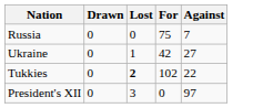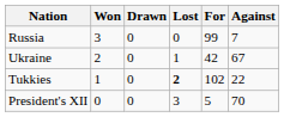 <table class="wikitable">
 <tr>
 <th>Nation</th>
+<th>Won</th>
 <th>Drawn</th>
 <th>Lost</th>
 <th>For</th>
 <th>Against</th>
 </tr>
 <tr>
 <td>Russia</td>
+<td>3</td>
 <td>0</td>
 <td>0</td>
-<td>75</td>
+<td>99</td>
 <td>7</td>
 </tr>
 <tr>
 <td>Ukraine</td>
+<td>2</td>
 <td>0</td>
 <td>1</td>
 <td>42</td>
-<td>27</td>
+<td>67</td>
 </tr>
 <tr>
 <td>Tukkies</td>
+<td>1</td>
 <td>0</td>
 <td><strong>2</strong></td>
 <td>102</td>
 <td>22</td>
 </tr>
 <tr>
 <td>President's XII</td>
 <td>0</td>
+<td>0</td>
 <td>3</td>
-<td>0</td>
-<td>97</td>
+<td>5</td>
+<td>70</td>
 </tr>
 </table>
